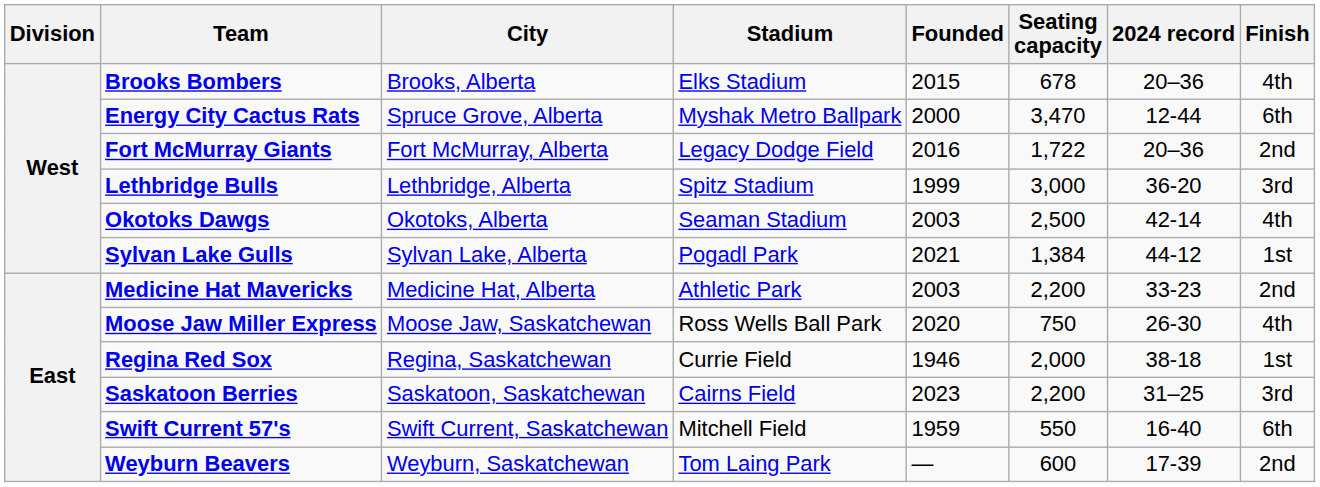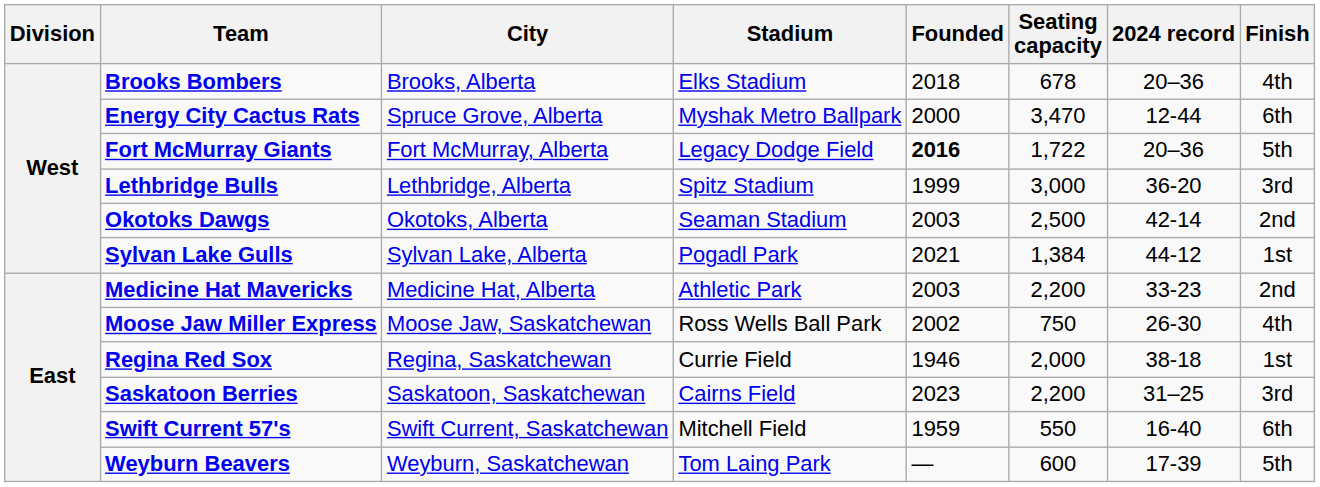 <table class="wikitable">
 <tr>
 <th>Division</th>
 <th>Team</th>
 <th>City</th>
 <th>Stadium</th>
 <th>Founded</th>
 <th>Seating<br>capacity</th>
 <th>2024 record</th>
 <th>Finish</th>
 </tr>
 <tr>
 <th rowspan="6">West</th>
 <td><strong><a href='#'>Brooks Bombers</a></strong></td>
 <td><a href='#'>Brooks, Alberta</a></td>
 <td><a href='#'>Elks Stadium</a></td>
-<td>2015</td>
+<td>2018</td>
 <td style="text-align:center;">678</td>
 <td style="text-align:center;">20–36</td>
 <td style="text-align:center;">4th</td>
 </tr>
 <tr>
 <td><strong><a href='#'>Energy City Cactus Rats</a></strong></td>
 <td><a href='#'>Spruce Grove, Alberta</a></td>
 <td><a href='#'>Myshak Metro Ballpark</a></td>
 <td>2000</td>
 <td style="text-align:center;">3,470</td>
 <td style="text-align:center;">12-44</td>
 <td style="text-align:center;">6th</td>
 </tr>
 <tr>
 <td><strong><a href='#'>Fort McMurray Giants</a></strong></td>
 <td><a href='#'>Fort McMurray, Alberta</a></td>
 <td><a href='#'>Legacy Dodge Field</a></td>
-<td>2016</td>
+<td><strong>2016</strong></td>
 <td style="text-align:center;">1,722</td>
 <td style="text-align:center;">20–36</td>
-<td style="text-align:center;">2nd</td>
+<td style="text-align:center;">5th</td>
 </tr>
 <tr>
 <td><strong><a href='#'>Lethbridge Bulls</a></strong></td>
 <td><a href='#'>Lethbridge, Alberta</a></td>
 <td><a href='#'>Spitz Stadium</a></td>
 <td>1999</td>
 <td style="text-align:center;">3,000</td>
 <td style="text-align:center;">36-20</td>
 <td style="text-align:center;">3rd</td>
 </tr>
 <tr>
 <td><strong><a href='#'>Okotoks Dawgs</a></strong></td>
 <td><a href='#'>Okotoks, Alberta</a></td>
 <td><a href='#'>Seaman Stadium</a></td>
 <td>2003</td>
 <td style="text-align:center;">2,500</td>
 <td style="text-align:center;">42-14</td>
-<td style="text-align:center;">4th</td>
+<td style="text-align:center;">2nd</td>
 </tr>
 <tr>
 <td><strong><a href='#'>Sylvan Lake Gulls</a></strong></td>
 <td><a href='#'>Sylvan Lake, Alberta</a></td>
 <td><a href='#'>Pogadl Park</a></td>
 <td>2021</td>
 <td style="text-align:center;">1,384</td>
 <td style="text-align:center;">44-12</td>
 <td style="text-align:center;">1st</td>
 </tr>
 <tr>
 <th rowspan="6" "border:5px ridge red;">East</th>
 <td><strong><a href='#'>Medicine Hat Mavericks</a></strong></td>
 <td><a href='#'>Medicine Hat, Alberta</a></td>
 <td><a href='#'>Athletic Park</a></td>
 <td>2003</td>
 <td style="text-align:center;">2,200</td>
 <td style="text-align:center;">33-23</td>
 <td style="text-align:center;">2nd</td>
 </tr>
 <tr>
 <td><strong><a href='#'>Moose Jaw Miller Express</a></strong></td>
 <td><a href='#'>Moose Jaw, Saskatchewan</a></td>
 <td>Ross Wells Ball Park</td>
-<td>2020</td>
+<td>2002</td>
 <td style="text-align:center;">750</td>
 <td style="text-align:center;">26-30</td>
 <td style="text-align:center;">4th</td>
 </tr>
 <tr>
 <td><strong><a href='#'>Regina Red Sox</a></strong></td>
 <td><a href='#'>Regina, Saskatchewan</a></td>
 <td>Currie Field</td>
 <td>1946</td>
 <td style="text-align:center;">2,000</td>
 <td style="text-align:center;">38-18</td>
 <td style="text-align:center;">1st</td>
 </tr>
 <tr>
 <td><strong><a href='#'>Saskatoon Berries</a></strong></td>
 <td><a href='#'>Saskatoon, Saskatchewan</a></td>
 <td><a href='#'>Cairns Field</a></td>
 <td>2023</td>
 <td style="text-align:center;">2,200</td>
 <td style="text-align:center;">31–25</td>
 <td style="text-align:center;">3rd</td>
 </tr>
 <tr>
 <td><strong><a href='#'>Swift Current 57's</a></strong></td>
 <td><a href='#'>Swift Current, Saskatchewan</a></td>
 <td>Mitchell Field</td>
 <td>1959</td>
 <td style="text-align:center;">550</td>
 <td style="text-align:center;">16-40</td>
 <td style="text-align:center;">6th</td>
 </tr>
 <tr>
 <td><strong><a href='#'>Weyburn Beavers</a></strong></td>
 <td><a href='#'>Weyburn, Saskatchewan</a></td>
 <td><a href='#'>Tom Laing Park</a></td>
 <td>—</td>
 <td style="text-align:center;">600</td>
 <td style="text-align:center;">17-39</td>
-<td style="text-align:center;">2nd</td>
+<td style="text-align:center;">5th</td>
 </tr>
 </table>
